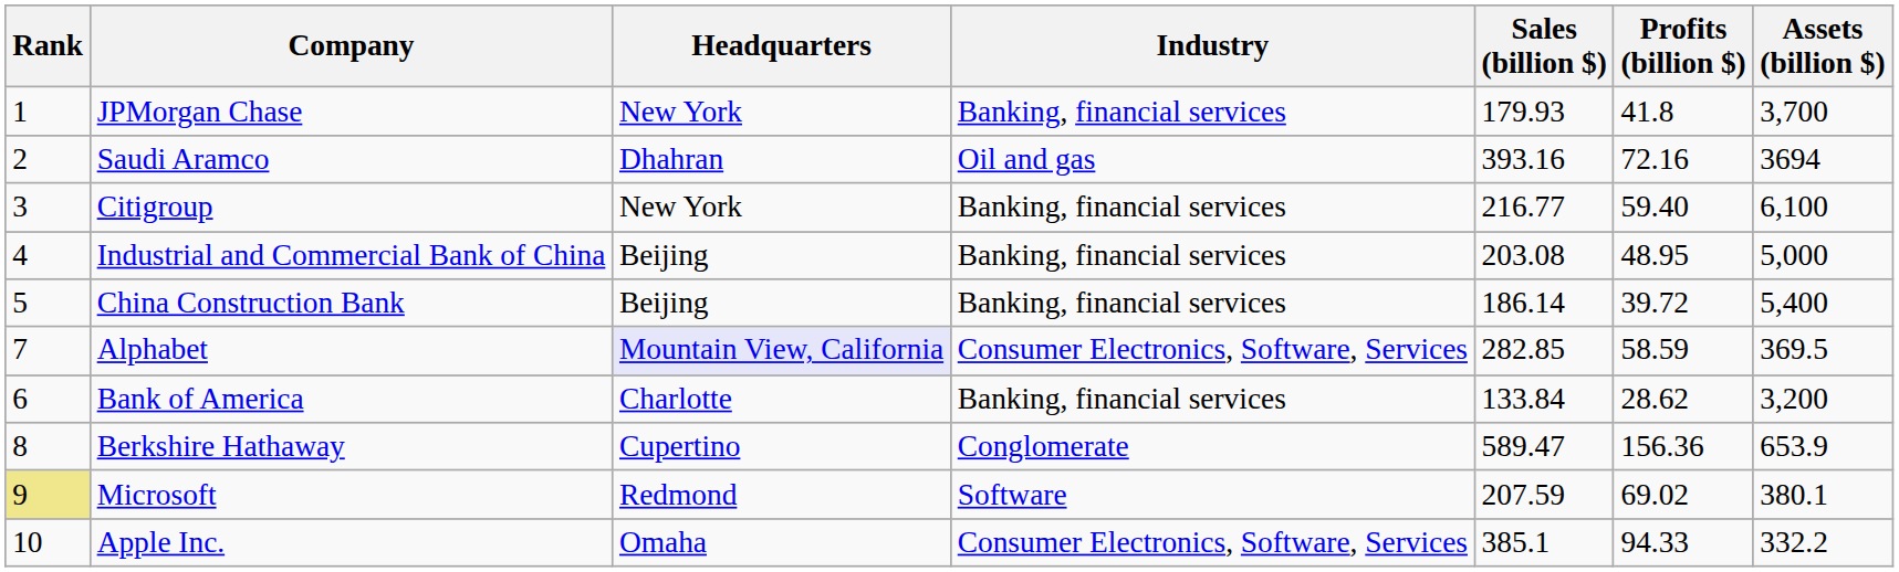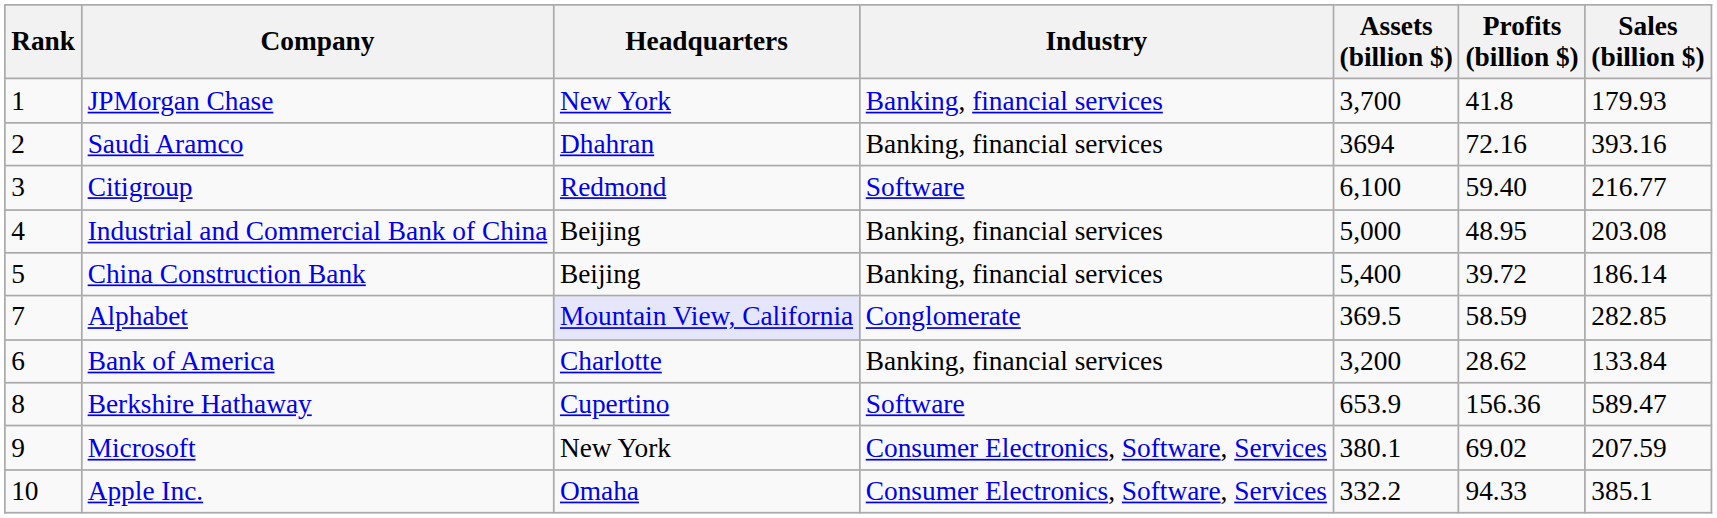 <table class="wikitable sortable mw-collapsible">
 <tr>
 <th>Rank</th>
 <th>Company</th>
 <th>Headquarters</th>
 <th>Industry</th>
+<th>Assets <br> (billion $)</th>
+<th>Profits <br> (billion $)</th>
 <th>Sales <br> (billion $)</th>
-<th>Profits <br> (billion $)</th>
-<th>Assets <br> (billion $)</th>
 </tr>
 <tr>
 <td>1</td>
 <td><a href='#'>JPMorgan Chase</a></td>
 <td><a href='#'>New York</a></td>
 <td><a href='#'>Banking</a>, <a href='#'>financial services</a></td>
+<td>3,700</td>
+<td>41.8</td>
 <td>179.93</td>
-<td>41.8</td>
-<td>3,700</td>
 </tr>
 <tr>
 <td>2</td>
 <td><a href='#'>Saudi Aramco</a></td>
 <td><a href='#'>Dhahran</a></td>
-<td><a href='#'>Oil and gas</a></td>
+<td>Banking, financial services</td>
+<td>3694</td>
+<td>72.16</td>
 <td>393.16</td>
-<td>72.16</td>
-<td>3694</td>
 </tr>
 <tr>
 <td>3</td>
 <td><a href='#'>Citigroup</a></td>
-<td>New York</td>
-<td>Banking, financial services</td>
+<td><a href='#'>Redmond</a></td>
+<td><a href='#'>Software</a></td>
+<td>6,100</td>
+<td>59.40</td>
 <td>216.77</td>
-<td>59.40</td>
-<td>6,100</td>
 </tr>
 <tr>
 <td>4</td>
 <td><a href='#'>Industrial and Commercial Bank of China</a></td>
 <td>Beijing</td>
 <td>Banking, financial services</td>
+<td>5,000</td>
+<td>48.95</td>
 <td>203.08</td>
-<td>48.95</td>
-<td>5,000</td>
 </tr>
 <tr>
 <td>5</td>
 <td><a href='#'>China Construction Bank</a></td>
 <td>Beijing</td>
 <td>Banking, financial services</td>
+<td>5,400</td>
+<td>39.72</td>
 <td>186.14</td>
-<td>39.72</td>
-<td>5,400</td>
 </tr>
 <tr>
 <td>7</td>
 <td><a href='#'>Alphabet</a></td>
 <td style="background: lavender;"><a href='#'>Mountain View, California</a></td>
-<td><a href='#'>Consumer Electronics</a>, <a href='#'>Software</a>, <a href='#'>Services</a></td>
+<td><a href='#'>Conglomerate</a></td>
+<td>369.5</td>
+<td>58.59</td>
 <td>282.85</td>
-<td>58.59</td>
-<td>369.5</td>
 </tr>
 <tr>
 <td>6</td>
 <td><a href='#'>Bank of America</a></td>
 <td><a href='#'>Charlotte</a></td>
 <td>Banking, financial services</td>
+<td>3,200</td>
+<td>28.62</td>
 <td>133.84</td>
-<td>28.62</td>
-<td>3,200</td>
 </tr>
 <tr>
 <td>8</td>
 <td><a href='#'>Berkshire Hathaway</a></td>
 <td><a href='#'>Cupertino</a></td>
-<td><a href='#'>Conglomerate</a></td>
+<td><a href='#'>Software</a></td>
+<td>653.9</td>
+<td>156.36</td>
 <td>589.47</td>
-<td>156.36</td>
-<td>653.9</td>
 </tr>
 <tr>
-<td style="background: khaki;">9</td>
+<td>9</td>
 <td><a href='#'>Microsoft</a></td>
-<td><a href='#'>Redmond</a></td>
-<td><a href='#'>Software</a></td>
+<td>New York</td>
+<td><a href='#'>Consumer Electronics</a>, <a href='#'>Software</a>, <a href='#'>Services</a></td>
+<td>380.1</td>
+<td>69.02</td>
 <td>207.59</td>
-<td>69.02</td>
-<td>380.1</td>
 </tr>
 <tr>
 <td>10</td>
 <td><a href='#'>Apple Inc.</a></td>
 <td><a href='#'>Omaha</a></td>
 <td><a href='#'>Consumer Electronics</a>, <a href='#'>Software</a>, <a href='#'>Services</a></td>
+<td>332.2</td>
+<td>94.33</td>
 <td>385.1</td>
-<td>94.33</td>
-<td>332.2</td>
 </tr>
 </table>
